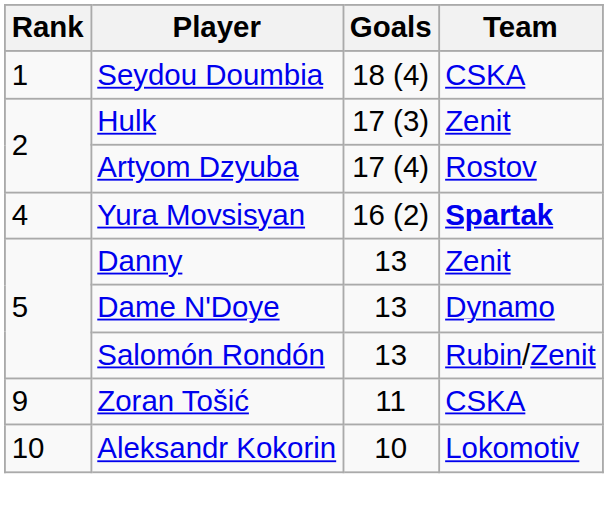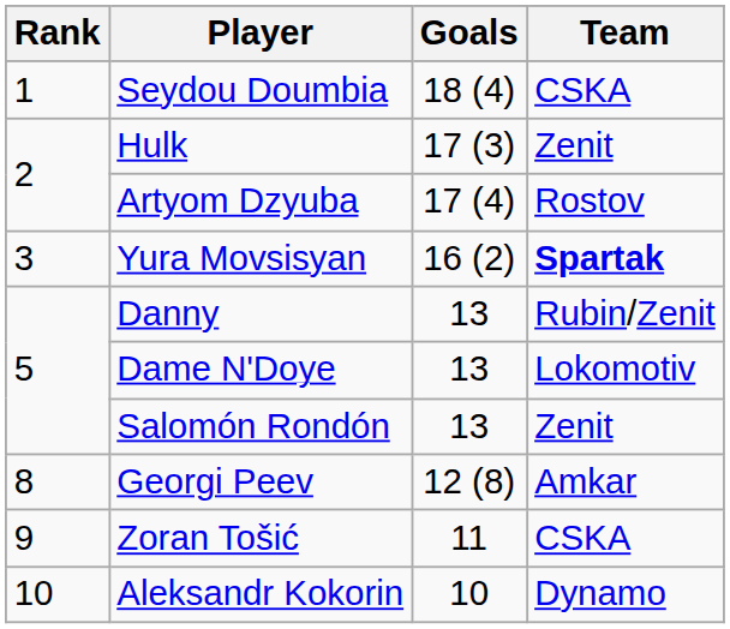 <table class="wikitable">
 <tr>
 <th>Rank</th>
 <th>Player</th>
 <th>Goals</th>
 <th>Team</th>
 </tr>
 <tr>
 <td>1</td>
 <td> <a href='#'>Seydou Doumbia</a></td>
 <td align=center>18 (4)</td>
 <td><a href='#'>CSKA</a></td>
 </tr>
 <tr>
 <td rowspan="2">2</td>
 <td> <a href='#'>Hulk</a></td>
 <td align=center>17 (3)</td>
 <td><a href='#'>Zenit</a></td>
 </tr>
 <tr>
 <td> <a href='#'>Artyom Dzyuba</a></td>
 <td align=center>17 (4)</td>
 <td><a href='#'>Rostov</a></td>
 </tr>
 <tr>
-<td>4</td>
+<td>3</td>
 <td> <a href='#'>Yura Movsisyan</a></td>
 <td align=center>16 (2)</td>
 <td><strong><a href='#'>Spartak</a></strong></td>
 </tr>
 <tr>
 <td rowspan="3">5</td>
 <td> <a href='#'>Danny</a></td>
 <td align=center>13</td>
-<td><a href='#'>Zenit</a></td>
+<td><a href='#'>Rubin</a>/<a href='#'>Zenit</a></td>
 </tr>
 <tr>
 <td> <a href='#'>Dame N'Doye</a></td>
 <td align=center>13</td>
-<td><a href='#'>Dynamo</a></td>
+<td><a href='#'>Lokomotiv</a></td>
 </tr>
 <tr>
 <td> <a href='#'>Salomón Rondón</a></td>
 <td align=center>13</td>
-<td><a href='#'>Rubin</a>/<a href='#'>Zenit</a></td>
+<td><a href='#'>Zenit</a></td>
+</tr>
+<tr>
+<td>8</td>
+<td> <a href='#'>Georgi Peev</a></td>
+<td align=center>12 (8)</td>
+<td><a href='#'>Amkar</a></td>
 </tr>
 <tr>
 <td>9</td>
 <td> <a href='#'>Zoran Tošić</a></td>
 <td align=center>11</td>
 <td><a href='#'>CSKA</a></td>
 </tr>
 <tr>
 <td>10</td>
 <td> <a href='#'>Aleksandr Kokorin</a></td>
 <td align=center>10</td>
-<td><a href='#'>Lokomotiv</a></td>
+<td><a href='#'>Dynamo</a></td>
 </tr>
 </table>
